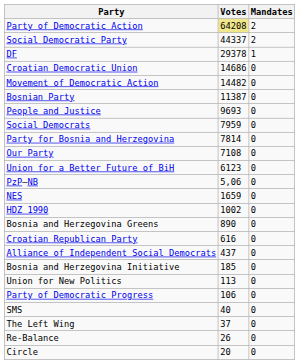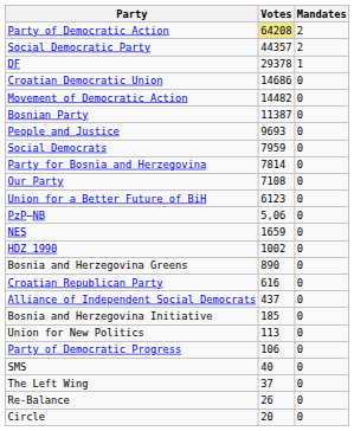 <table class="wikitable" style ="text-align: left">
 <tr>
 <th>Party</th>
 <th>Votes</th>
 <th>Mandates</th>
 </tr>
 <tr>
 <td><a href='#'>Party of Democratic Action</a></td>
 <td style="background: khaki;">64208</td>
 <td>2</td>
 </tr>
 <tr>
 <td><a href='#'>Social Democratic Party</a></td>
-<td>44337</td>
+<td>44357</td>
 <td>2</td>
 </tr>
 <tr>
 <td><a href='#'>DF</a></td>
 <td>29378</td>
 <td>1</td>
 </tr>
 <tr>
 <td><a href='#'>Croatian Democratic Union</a></td>
 <td>14686</td>
 <td>0</td>
 </tr>
 <tr>
 <td><a href='#'>Movement of Democratic Action</a></td>
 <td>14482</td>
 <td>0</td>
 </tr>
 <tr>
 <td><a href='#'>Bosnian Party</a></td>
 <td>11387</td>
 <td>0</td>
 </tr>
 <tr>
 <td><a href='#'>People and Justice</a></td>
 <td>9693</td>
 <td>0</td>
 </tr>
 <tr>
 <td><a href='#'>Social Democrats</a></td>
 <td>7959</td>
 <td>0</td>
 </tr>
 <tr>
 <td><a href='#'>Party for Bosnia and Herzegovina</a></td>
 <td>7814</td>
 <td>0</td>
 </tr>
 <tr>
 <td><a href='#'>Our Party</a></td>
 <td>7108</td>
 <td>0</td>
 </tr>
 <tr>
 <td><a href='#'>Union for a Better Future of BiH</a></td>
 <td>6123</td>
 <td>0</td>
 </tr>
 <tr>
 <td><a href='#'>PzP</a>–<a href='#'>NB</a></td>
 <td>5,06</td>
 <td>0</td>
 </tr>
 <tr>
 <td><a href='#'>NES</a></td>
 <td>1659</td>
 <td>0</td>
 </tr>
 <tr>
 <td><a href='#'>HDZ 1990</a></td>
 <td>1002</td>
 <td>0</td>
 </tr>
 <tr>
 <td>Bosnia and Herzegovina Greens</td>
 <td>890</td>
 <td>0</td>
 </tr>
 <tr>
 <td><a href='#'>Croatian Republican Party</a></td>
 <td>616</td>
 <td>0</td>
 </tr>
 <tr>
 <td><a href='#'>Alliance of Independent Social Democrats</a></td>
 <td>437</td>
 <td>0</td>
 </tr>
 <tr>
 <td>Bosnia and Herzegovina Initiative</td>
 <td>185</td>
 <td>0</td>
 </tr>
 <tr>
 <td>Union for New Politics</td>
 <td>113</td>
 <td>0</td>
 </tr>
 <tr>
 <td><a href='#'>Party of Democratic Progress</a></td>
 <td>106</td>
 <td>0</td>
 </tr>
 <tr>
 <td>SMS</td>
 <td>40</td>
 <td>0</td>
 </tr>
 <tr>
 <td>The Left Wing</td>
 <td>37</td>
 <td>0</td>
 </tr>
 <tr>
 <td>Re-Balance</td>
 <td>26</td>
 <td>0</td>
 </tr>
 <tr>
 <td>Circle</td>
 <td>20</td>
 <td>0</td>
 </tr>
 </table>
